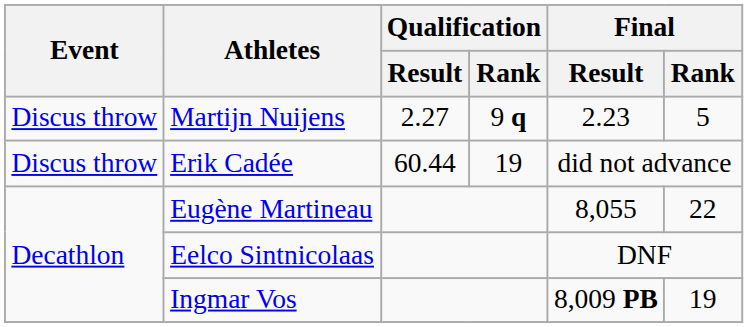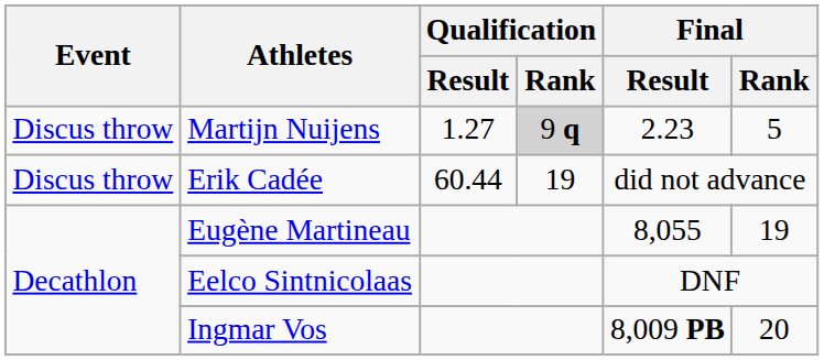 <table class="wikitable" border="1" style="font-size:90%">
 <tr>
 <th rowspan="2">Event</th>
 <th rowspan="2">Athletes</th>
 <th colspan="2">Qualification</th>
 <th colspan="2">Final</th>
 </tr>
 <tr>
 <th>Result</th>
 <th>Rank</th>
 <th>Result</th>
 <th>Rank</th>
 </tr>
 <tr>
 <td><a href='#'>Discus throw</a></td>
 <td><a href='#'>Martijn Nuijens</a></td>
-<td align=center>2.27</td>
-<td align=center>9 <strong>q</strong></td>
+<td align=center>1.27</td>
+<td align=center style="background: lightgrey;">9 <strong>q</strong></td>
 <td align=center>2.23</td>
 <td align=center>5</td>
 </tr>
 <tr>
 <td><a href='#'>Discus throw</a></td>
 <td><a href='#'>Erik Cadée</a></td>
 <td align=center>60.44</td>
 <td align=center>19</td>
 <td align=center colspan=2>did not advance</td>
 </tr>
 <tr>
 <td rowspan=3><a href='#'>Decathlon</a></td>
 <td><a href='#'>Eugène Martineau</a></td>
 <td align=center colspan=2></td>
 <td align=center>8,055</td>
-<td align=center>22</td>
+<td align=center>19</td>
 </tr>
 <tr>
 <td><a href='#'>Eelco Sintnicolaas</a></td>
 <td align=center colspan=2></td>
 <td align=center colspan=2>DNF</td>
 </tr>
 <tr>
 <td><a href='#'>Ingmar Vos</a></td>
 <td align=center colspan=2></td>
 <td align=center>8,009 <strong>PB</strong></td>
-<td align=center>19</td>
+<td align=center>20</td>
 </tr>
 </table>
